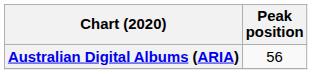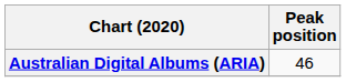 <table class="wikitable sortable plainrowheaders" style="text-align:center">
 <tr>
 <th scope="col">Chart (2020)</th>
 <th scope="col">Peak<br>position</th>
 </tr>
 <tr>
 <th scope="row"><a href='#'>Australian Digital Albums</a> (<a href='#'>ARIA</a>)</th>
-<td>56</td>
+<td>46</td>
 </tr>
 <tr>
 </tr>
 <tr>
 </tr>
 <tr>
 </tr>
 <tr>
 </tr>
 </table>
